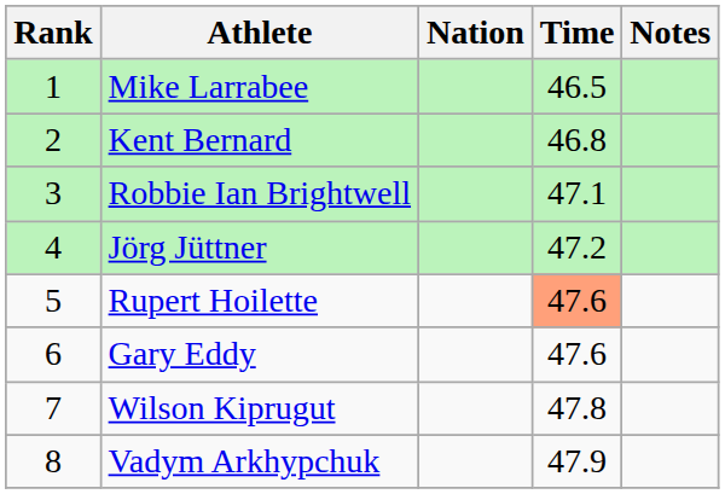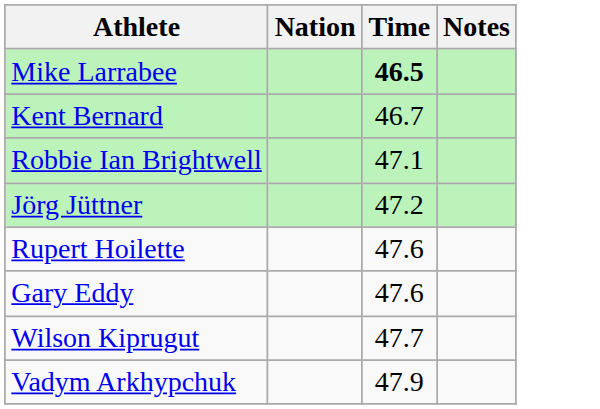 <table class="wikitable sortable" style="text-align:center">
 <tr>
-<th>Rank</th>
 <th>Athlete</th>
 <th>Nation</th>
 <th>Time</th>
 <th>Notes</th>
 </tr>
 <tr bgcolor=bbf3bb>
-<td>1</td>
 <td align=left><a href='#'>Mike Larrabee</a></td>
 <td align=left></td>
-<td>46.5</td>
+<td><strong>46.5</strong></td>
 <td></td>
 </tr>
 <tr bgcolor=bbf3bb>
-<td>2</td>
 <td align=left><a href='#'>Kent Bernard</a></td>
 <td align=left></td>
-<td>46.8</td>
+<td>46.7</td>
 <td></td>
 </tr>
 <tr bgcolor=bbf3bb>
-<td>3</td>
 <td align=left><a href='#'>Robbie Ian Brightwell</a></td>
 <td align=left></td>
 <td>47.1</td>
 <td></td>
 </tr>
 <tr bgcolor=bbf3bb>
-<td>4</td>
 <td align=left><a href='#'>Jörg Jüttner</a></td>
 <td align=left></td>
 <td>47.2</td>
 <td></td>
 </tr>
 <tr>
-<td>5</td>
 <td align=left><a href='#'>Rupert Hoilette</a></td>
 <td align=left></td>
-<td style="background: lightsalmon;">47.6</td>
+<td>47.6</td>
 <td></td>
 </tr>
 <tr>
-<td>6</td>
 <td align=left><a href='#'>Gary Eddy</a></td>
 <td align=left></td>
 <td>47.6</td>
 <td></td>
 </tr>
 <tr>
-<td>7</td>
 <td align=left><a href='#'>Wilson Kiprugut</a></td>
 <td align=left></td>
-<td>47.8</td>
+<td>47.7</td>
 <td></td>
 </tr>
 <tr>
-<td>8</td>
 <td align=left><a href='#'>Vadym Arkhypchuk</a></td>
 <td align=left></td>
 <td>47.9</td>
 <td></td>
 </tr>
 </table>
